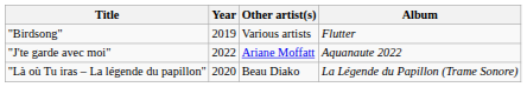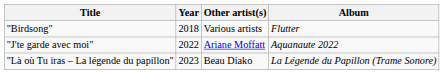 <table class="wikitable">
 <tr>
 <th>Title</th>
 <th>Year</th>
 <th>Other artist(s)</th>
 <th>Album</th>
 </tr>
 <tr>
 <td>"Birdsong"</td>
-<td>2019</td>
+<td>2018</td>
 <td>Various artists</td>
 <td><em>Flutter</em></td>
 </tr>
 <tr>
 <td>"J'te garde avec moi"</td>
 <td>2022</td>
 <td><a href='#'>Ariane Moffatt</a></td>
 <td><em>Aquanaute 2022</em></td>
 </tr>
 <tr>
 <td>"Là où Tu iras – La légende du papillon"</td>
-<td>2020</td>
+<td>2023</td>
 <td>Beau Diako</td>
 <td><em>La Légende du Papillon (Trame Sonore)</em></td>
 </tr>
 </table>
